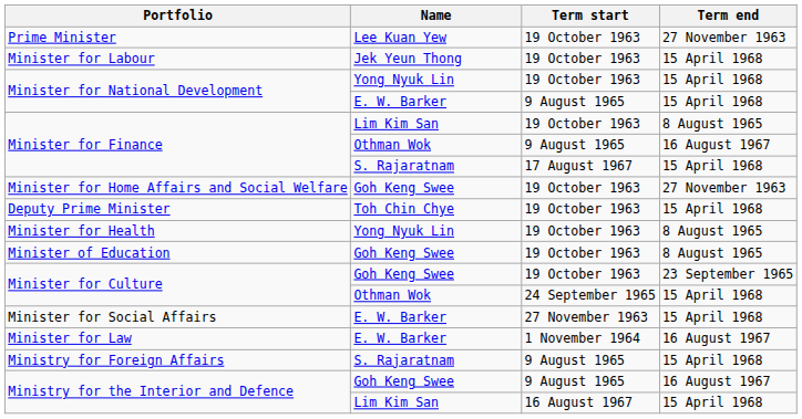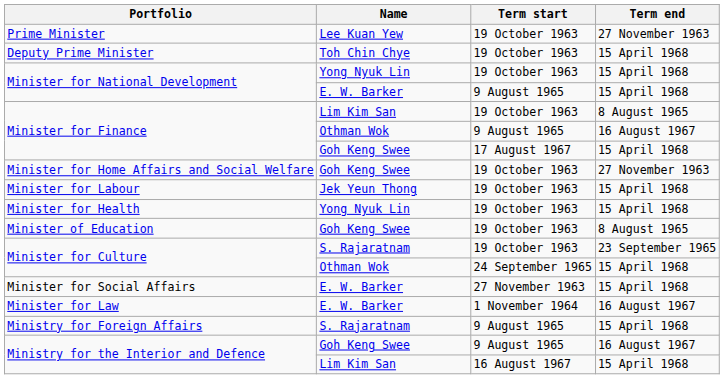 <table class="wikitable unsortable" style="font-size: 90%;">
 <tr>
 <th scope="col">Portfolio</th>
 <th scope="col" width="150px">Name</th>
 <th scope="col" width="120px">Term start</th>
 <th scope="col" width="120px">Term end</th>
 </tr>
 <tr>
 <td><a href='#'>Prime Minister</a></td>
 <td><a href='#'>Lee Kuan Yew</a></td>
 <td>19 October 1963</td>
 <td>27 November 1963</td>
 </tr>
 <tr>
-<td><a href='#'>Minister for Labour</a></td>
-<td><a href='#'>Jek Yeun Thong</a></td>
+<td><a href='#'>Deputy Prime Minister</a></td>
+<td><a href='#'>Toh Chin Chye</a></td>
 <td>19 October 1963</td>
 <td>15 April 1968</td>
 </tr>
 <tr>
 <td rowspan="2"><a href='#'>Minister for National Development</a></td>
 <td><a href='#'>Yong Nyuk Lin</a></td>
 <td>19 October 1963</td>
 <td>15 April 1968</td>
 </tr>
 <tr>
 <td><a href='#'>E. W. Barker</a></td>
 <td>9 August 1965</td>
 <td>15 April 1968</td>
 </tr>
 <tr>
 <td rowspan="3"><a href='#'>Minister for Finance</a></td>
 <td><a href='#'>Lim Kim San</a></td>
 <td>19 October 1963</td>
 <td>8 August 1965</td>
 </tr>
 <tr>
 <td><a href='#'>Othman Wok</a></td>
 <td>9 August 1965</td>
 <td>16 August 1967</td>
 </tr>
 <tr>
-<td><a href='#'>S. Rajaratnam</a></td>
+<td><a href='#'>Goh Keng Swee</a></td>
 <td>17 August 1967</td>
 <td>15 April 1968</td>
 </tr>
 <tr>
 <td><a href='#'>Minister for Home Affairs and Social Welfare</a></td>
 <td><a href='#'>Goh Keng Swee</a></td>
 <td>19 October 1963</td>
 <td>27 November 1963</td>
 </tr>
 <tr>
-<td><a href='#'>Deputy Prime Minister</a></td>
-<td><a href='#'>Toh Chin Chye</a></td>
+<td><a href='#'>Minister for Labour</a></td>
+<td><a href='#'>Jek Yeun Thong</a></td>
 <td>19 October 1963</td>
 <td>15 April 1968</td>
 </tr>
 <tr>
 <td><a href='#'>Minister for Health</a></td>
 <td><a href='#'>Yong Nyuk Lin</a></td>
 <td>19 October 1963</td>
-<td>8 August 1965</td>
+<td>15 April 1968</td>
 </tr>
 <tr>
 <td><a href='#'>Minister of Education</a></td>
 <td><a href='#'>Goh Keng Swee</a></td>
 <td>19 October 1963</td>
 <td>8 August 1965</td>
 </tr>
 <tr>
 <td rowspan="2"><a href='#'>Minister for Culture</a></td>
-<td><a href='#'>Goh Keng Swee</a></td>
+<td><a href='#'>S. Rajaratnam</a></td>
 <td>19 October 1963</td>
 <td>23 September 1965</td>
 </tr>
 <tr>
 <td><a href='#'>Othman Wok</a></td>
 <td>24 September 1965</td>
 <td>15 April 1968</td>
 </tr>
 <tr>
 <td>Minister for Social Affairs</td>
 <td><a href='#'>E. W. Barker</a></td>
 <td>27 November 1963</td>
 <td>15 April 1968</td>
 </tr>
 <tr>
 <td><a href='#'>Minister for Law</a></td>
 <td><a href='#'>E. W. Barker</a></td>
 <td>1 November 1964</td>
 <td>16 August 1967</td>
 </tr>
 <tr>
 <td><a href='#'>Ministry for Foreign Affairs</a></td>
 <td><a href='#'>S. Rajaratnam</a></td>
 <td>9 August 1965</td>
 <td>15 April 1968</td>
 </tr>
 <tr>
 <td rowspan="2"><a href='#'>Ministry for the Interior and Defence</a></td>
 <td><a href='#'>Goh Keng Swee</a></td>
 <td>9 August 1965</td>
 <td>16 August 1967</td>
 </tr>
 <tr>
 <td><a href='#'>Lim Kim San</a></td>
 <td>16 August 1967</td>
 <td>15 April 1968</td>
 </tr>
 </table>
